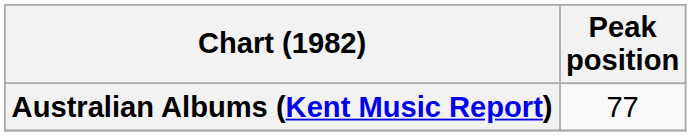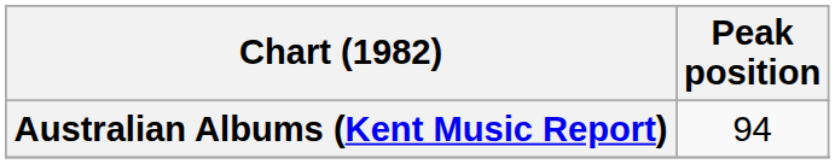 <table class="wikitable sortable plainrowheaders" style="text-align:center">
 <tr>
 <th scope="col">Chart (1982)</th>
 <th scope="col">Peak<br>position</th>
 </tr>
 <tr>
 <th scope="row">Australian Albums (<a href='#'>Kent Music Report</a>)</th>
-<td>77</td>
+<td>94</td>
 </tr>
 <tr>
 </tr>
 <tr>
 </tr>
 <tr>
 </tr>
 <tr>
 </tr>
 <tr>
 </tr>
 <tr>
 </tr>
 </table>
